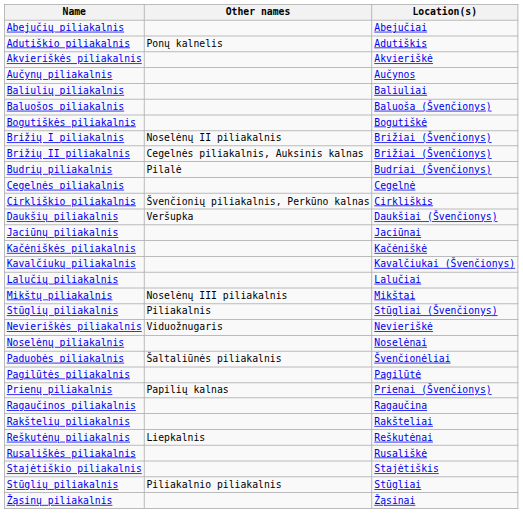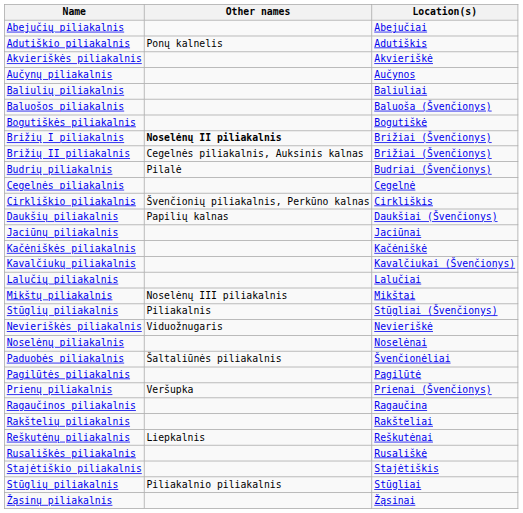 <table class="wikitable" style="font-size: 95%;">
 <tr>
 <th>Name</th>
 <th>Other names</th>
 <th>Location(s)</th>
 </tr>
 <tr>
 <td><a href='#'>Abejučių piliakalnis</a></td>
 <td></td>
 <td><a href='#'>Abejučiai</a></td>
 </tr>
 <tr>
 <td><a href='#'>Adutiškio piliakalnis</a></td>
 <td>Ponų kalnelis</td>
 <td><a href='#'>Adutiškis</a></td>
 </tr>
 <tr>
 <td><a href='#'>Akvieriškės piliakalnis</a></td>
 <td></td>
 <td><a href='#'>Akvieriškė</a></td>
 </tr>
 <tr>
 <td><a href='#'>Aučynų piliakalnis</a></td>
 <td></td>
 <td><a href='#'>Aučynos</a></td>
 </tr>
 <tr>
 <td><a href='#'>Baliulių piliakalnis</a></td>
 <td></td>
 <td><a href='#'>Baliuliai</a></td>
 </tr>
 <tr>
 <td><a href='#'>Baluošos piliakalnis</a></td>
 <td></td>
 <td><a href='#'>Baluoša (Švenčionys)</a></td>
 </tr>
 <tr>
 <td><a href='#'>Bogutiškės piliakalnis</a></td>
 <td></td>
 <td><a href='#'>Bogutiškė</a></td>
 </tr>
 <tr>
 <td><a href='#'>Brižių I piliakalnis</a></td>
-<td>Noselėnų II piliakalnis</td>
+<td><strong>Noselėnų II piliakalnis</strong></td>
 <td><a href='#'>Brižiai (Švenčionys)</a></td>
 </tr>
 <tr>
 <td><a href='#'>Brižių II piliakalnis</a></td>
 <td>Cegelnės piliakalnis, Auksinis kalnas</td>
 <td><a href='#'>Brižiai (Švenčionys)</a></td>
 </tr>
 <tr>
 <td><a href='#'>Budrių piliakalnis</a></td>
 <td>Pilalė</td>
 <td><a href='#'>Budriai (Švenčionys)</a></td>
 </tr>
 <tr>
 <td><a href='#'>Cegelnės piliakalnis</a></td>
 <td></td>
 <td><a href='#'>Cegelnė</a></td>
 </tr>
 <tr>
 <td><a href='#'>Cirkliškio piliakalnis</a></td>
 <td>Švenčionių piliakalnis, Perkūno kalnas</td>
 <td><a href='#'>Cirkliškis</a></td>
 </tr>
 <tr>
 <td><a href='#'>Daukšių piliakalnis</a></td>
-<td>Veršupka</td>
+<td>Papilių kalnas</td>
 <td><a href='#'>Daukšiai (Švenčionys)</a></td>
 </tr>
 <tr>
 <td><a href='#'>Jaciūnų piliakalnis</a></td>
 <td></td>
 <td><a href='#'>Jaciūnai</a></td>
 </tr>
 <tr>
 <td><a href='#'>Kačėniškės piliakalnis</a></td>
 <td></td>
 <td><a href='#'>Kačėniškė</a></td>
 </tr>
 <tr>
 <td><a href='#'>Kavalčiukų piliakalnis</a></td>
 <td></td>
 <td><a href='#'>Kavalčiukai (Švenčionys)</a></td>
 </tr>
 <tr>
 <td><a href='#'>Lalučių piliakalnis</a></td>
 <td></td>
 <td><a href='#'>Lalučiai</a></td>
 </tr>
 <tr>
 <td><a href='#'>Mikštų piliakalnis</a></td>
 <td>Noselėnų III piliakalnis</td>
 <td><a href='#'>Mikštai</a></td>
 </tr>
 <tr>
 <td><a href='#'>Stūglių piliakalnis</a></td>
 <td>Piliakalnis</td>
 <td><a href='#'>Stūgliai (Švenčionys)</a></td>
 </tr>
 <tr>
 <td><a href='#'>Nevieriškės piliakalnis</a></td>
 <td>Viduožnugaris</td>
 <td><a href='#'>Nevieriškė</a></td>
 </tr>
 <tr>
 <td><a href='#'>Noselėnų piliakalnis</a></td>
 <td></td>
 <td><a href='#'>Noselėnai</a></td>
 </tr>
 <tr>
 <td><a href='#'>Paduobės piliakalnis</a></td>
 <td>Šaltaliūnės piliakalnis</td>
 <td><a href='#'>Švenčionėliai</a></td>
 </tr>
 <tr>
 <td><a href='#'>Pagilūtės piliakalnis</a></td>
 <td></td>
 <td><a href='#'>Pagilūtė</a></td>
 </tr>
 <tr>
 <td><a href='#'>Prienų piliakalnis</a></td>
-<td>Papilių kalnas</td>
+<td>Veršupka</td>
 <td><a href='#'>Prienai (Švenčionys)</a></td>
 </tr>
 <tr>
 <td><a href='#'>Ragaučinos piliakalnis</a></td>
 <td></td>
 <td><a href='#'>Ragaučina</a></td>
 </tr>
 <tr>
 <td><a href='#'>Rakštelių piliakalnis</a></td>
 <td></td>
 <td><a href='#'>Rakšteliai</a></td>
 </tr>
 <tr>
 <td><a href='#'>Reškutėnų piliakalnis</a></td>
 <td>Liepkalnis</td>
 <td><a href='#'>Reškutėnai</a></td>
 </tr>
 <tr>
 <td><a href='#'>Rusališkės piliakalnis</a></td>
 <td></td>
 <td><a href='#'>Rusališkė</a></td>
 </tr>
 <tr>
 <td><a href='#'>Stajėtiškio piliakalnis</a></td>
 <td></td>
 <td><a href='#'>Stajėtiškis</a></td>
 </tr>
 <tr>
 <td><a href='#'>Stūglių piliakalnis</a></td>
 <td>Piliakalnio piliakalnis</td>
 <td><a href='#'>Stūgliai</a></td>
 </tr>
 <tr>
 <td><a href='#'>Žąsinų piliakalnis</a></td>
 <td></td>
 <td><a href='#'>Žąsinai</a></td>
 </tr>
 </table>
